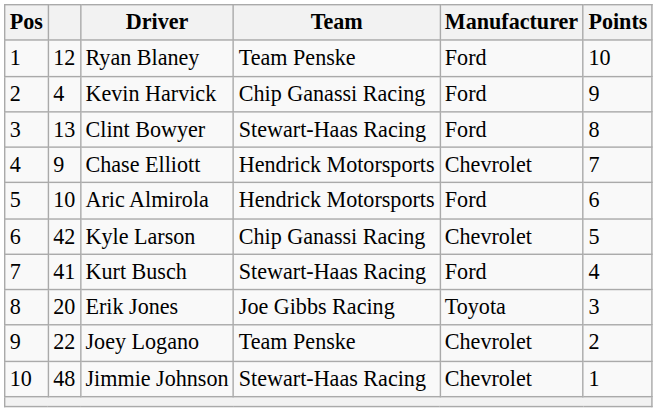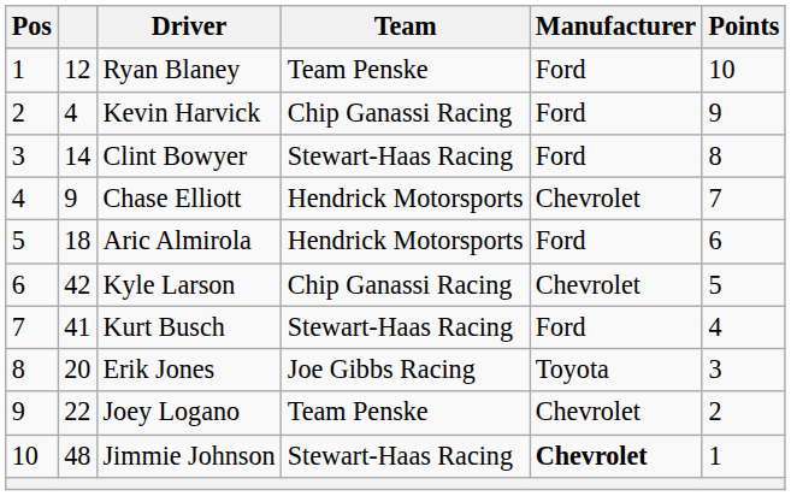 <table class="wikitable" style="font-size:98%">
 <tr>
 <th>Pos</th>
 <th></th>
 <th>Driver</th>
 <th>Team</th>
 <th>Manufacturer</th>
 <th>Points</th>
 </tr>
 <tr>
 <td>1</td>
 <td>12</td>
 <td>Ryan Blaney</td>
 <td>Team Penske</td>
 <td>Ford</td>
 <td>10</td>
 </tr>
 <tr>
 <td>2</td>
 <td>4</td>
 <td>Kevin Harvick</td>
 <td>Chip Ganassi Racing</td>
 <td>Ford</td>
 <td>9</td>
 </tr>
 <tr>
 <td>3</td>
-<td>13</td>
+<td>14</td>
 <td>Clint Bowyer</td>
 <td>Stewart-Haas Racing</td>
 <td>Ford</td>
 <td>8</td>
 </tr>
 <tr>
 <td>4</td>
 <td>9</td>
 <td>Chase Elliott</td>
 <td>Hendrick Motorsports</td>
 <td>Chevrolet</td>
 <td>7</td>
 </tr>
 <tr>
 <td>5</td>
-<td>10</td>
+<td>18</td>
 <td>Aric Almirola</td>
 <td>Hendrick Motorsports</td>
 <td>Ford</td>
 <td>6</td>
 </tr>
 <tr>
 <td>6</td>
 <td>42</td>
 <td>Kyle Larson</td>
 <td>Chip Ganassi Racing</td>
 <td>Chevrolet</td>
 <td>5</td>
 </tr>
 <tr>
 <td>7</td>
 <td>41</td>
 <td>Kurt Busch</td>
 <td>Stewart-Haas Racing</td>
 <td>Ford</td>
 <td>4</td>
 </tr>
 <tr>
 <td>8</td>
 <td>20</td>
 <td>Erik Jones</td>
 <td>Joe Gibbs Racing</td>
 <td>Toyota</td>
 <td>3</td>
 </tr>
 <tr>
 <td>9</td>
 <td>22</td>
 <td>Joey Logano</td>
 <td>Team Penske</td>
 <td>Chevrolet</td>
 <td>2</td>
 </tr>
 <tr>
 <td>10</td>
 <td>48</td>
 <td>Jimmie Johnson</td>
 <td>Stewart-Haas Racing</td>
-<td>Chevrolet</td>
+<td><strong>Chevrolet</strong></td>
 <td>1</td>
 </tr>
 <tr>
 <th colspan="6"></th>
 </tr>
 </table>
